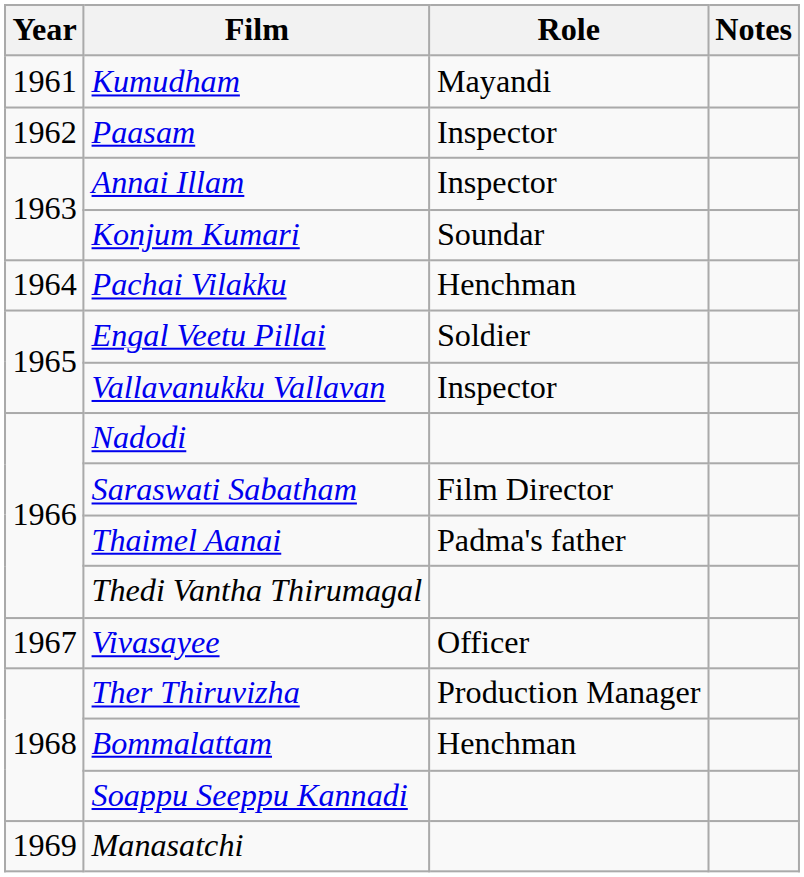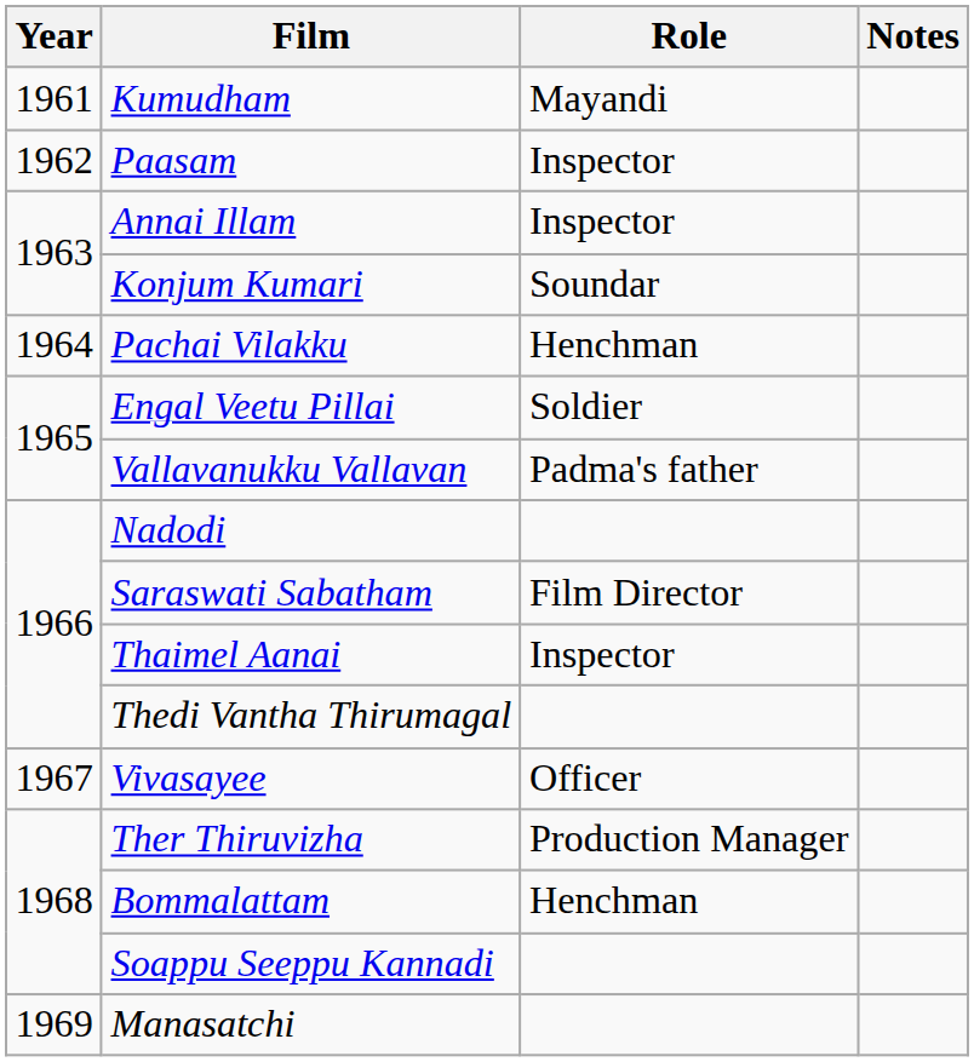 <table class="wikitable sortable">
 <tr>
 <th>Year</th>
 <th>Film</th>
 <th>Role</th>
 <th>Notes</th>
 </tr>
 <tr>
 <td>1961</td>
 <td><em><a href='#'>Kumudham</a></em></td>
 <td>Mayandi</td>
 <td></td>
 </tr>
 <tr>
 <td>1962</td>
 <td><em><a href='#'>Paasam</a></em></td>
 <td>Inspector</td>
 <td></td>
 </tr>
 <tr>
 <td rowspan="2">1963</td>
 <td><em><a href='#'>Annai Illam</a></em></td>
 <td>Inspector</td>
 <td></td>
 </tr>
 <tr>
 <td><em><a href='#'>Konjum Kumari</a></em></td>
 <td>Soundar</td>
 <td></td>
 </tr>
 <tr>
 <td>1964</td>
 <td><em><a href='#'>Pachai Vilakku</a></em></td>
 <td>Henchman</td>
 <td></td>
 </tr>
 <tr>
 <td rowspan="2">1965</td>
 <td><a href='#'><em>Engal Veetu Pillai</em></a></td>
 <td>Soldier</td>
 <td></td>
 </tr>
 <tr>
 <td><em><a href='#'>Vallavanukku Vallavan</a></em></td>
-<td>Inspector</td>
+<td>Padma's father</td>
 <td></td>
 </tr>
 <tr>
 <td rowspan="4">1966</td>
 <td><em><a href='#'>Nadodi</a></em></td>
 <td></td>
 <td></td>
 </tr>
 <tr>
 <td><em><a href='#'>Saraswati Sabatham</a></em></td>
 <td>Film Director</td>
 <td></td>
 </tr>
 <tr>
 <td><em><a href='#'>Thaimel Aanai</a></em></td>
-<td>Padma's father</td>
+<td>Inspector</td>
 <td></td>
 </tr>
 <tr>
 <td><em>Thedi Vantha Thirumagal</em></td>
 <td></td>
 <td></td>
 </tr>
 <tr>
 <td>1967</td>
 <td><em><a href='#'>Vivasayee</a></em></td>
 <td>Officer</td>
 <td></td>
 </tr>
 <tr>
 <td rowspan="3">1968</td>
 <td><a href='#'><em>Ther Thiruvizha</em></a></td>
 <td>Production Manager</td>
 <td></td>
 </tr>
 <tr>
 <td><a href='#'><em>Bommalattam</em></a></td>
 <td>Henchman</td>
 <td></td>
 </tr>
 <tr>
 <td><em><a href='#'>Soappu Seeppu Kannadi</a></em></td>
 <td></td>
 <td></td>
 </tr>
 <tr>
 <td>1969</td>
 <td><em>Manasatchi</em></td>
 <td></td>
 <td></td>
 </tr>
 </table>
